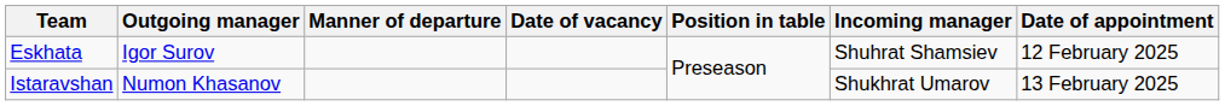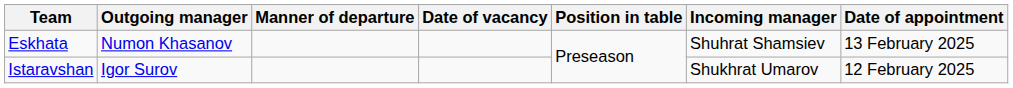 <table class="wikitable">
 <tr>
 <th>Team</th>
 <th>Outgoing manager</th>
 <th>Manner of departure</th>
 <th>Date of vacancy</th>
 <th>Position in table</th>
 <th>Incoming manager</th>
 <th>Date of appointment</th>
 </tr>
 <tr>
 <td><a href='#'>Eskhata</a></td>
-<td> <a href='#'>Igor Surov</a></td>
+<td> <a href='#'>Numon Khasanov</a></td>
 <td rowspan=1></td>
 <td></td>
 <td rowspan=2>Preseason</td>
 <td> Shuhrat Shamsiev</td>
-<td>12 February 2025</td>
+<td>13 February 2025</td>
 </tr>
 <tr>
 <td><a href='#'>Istaravshan</a></td>
-<td> <a href='#'>Numon Khasanov</a></td>
+<td> <a href='#'>Igor Surov</a></td>
 <td rowspan=1></td>
 <td></td>
 <td> Shukhrat Umarov</td>
-<td>13 February 2025</td>
+<td>12 February 2025</td>
 </tr>
 </table>
